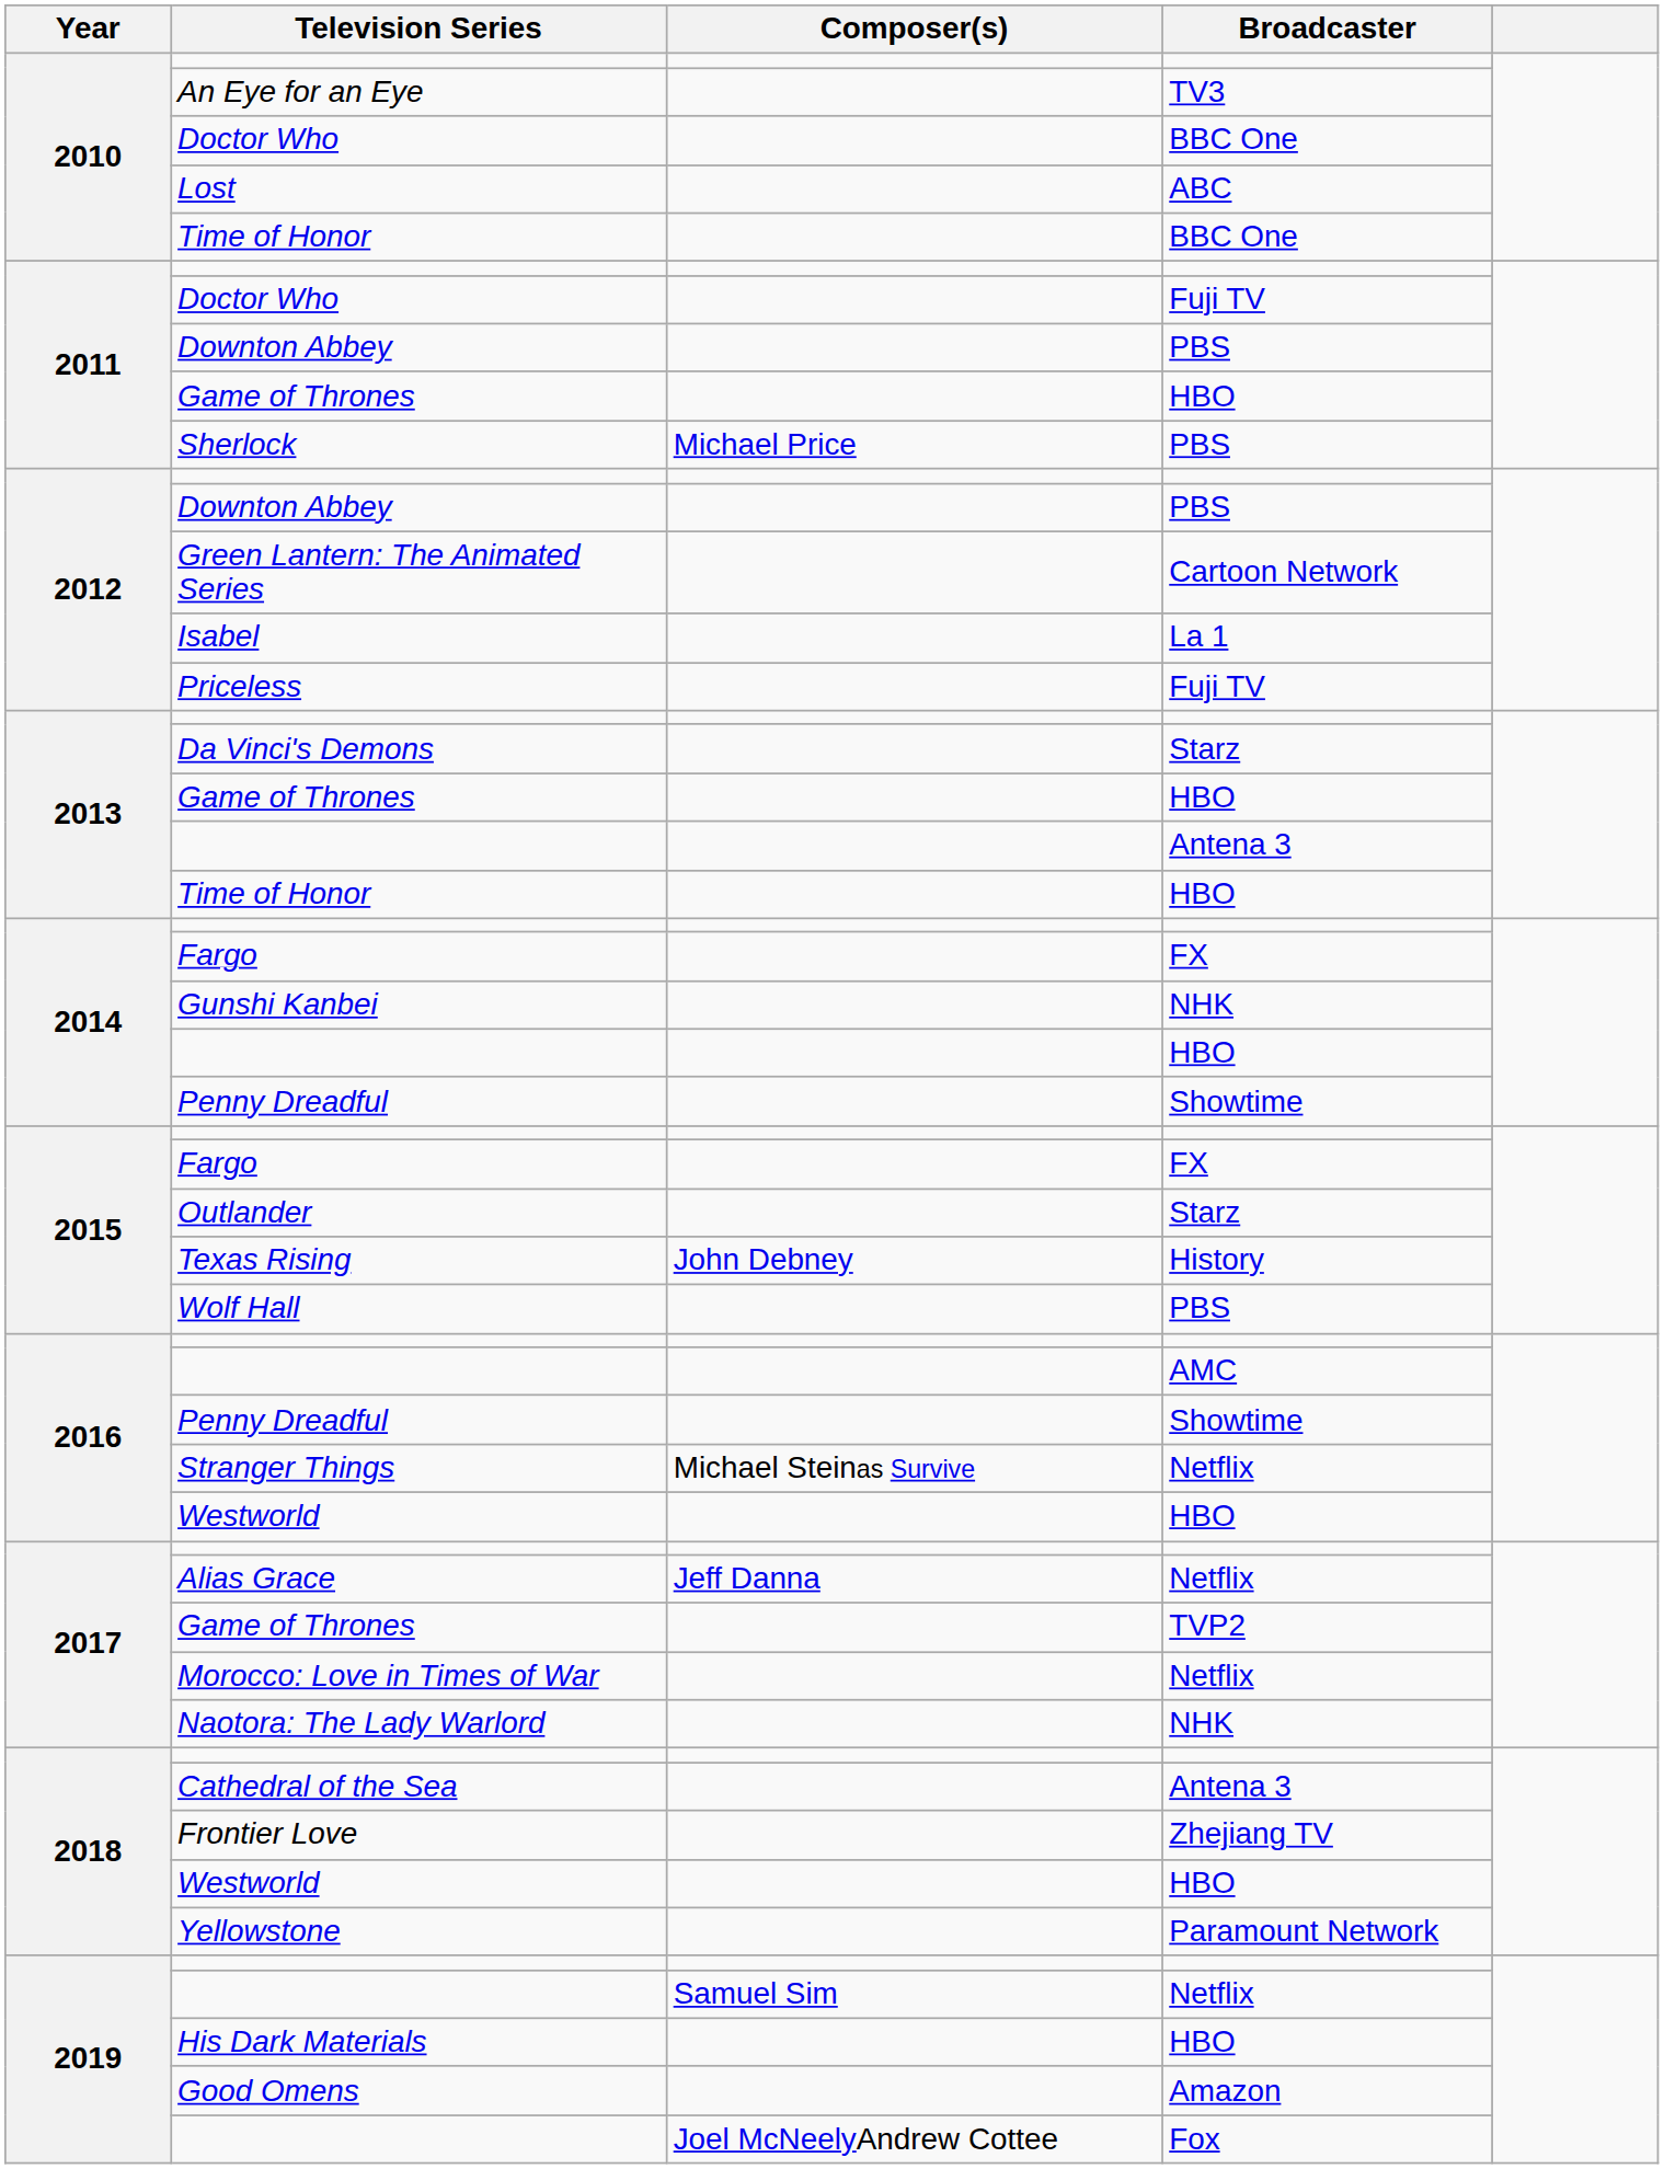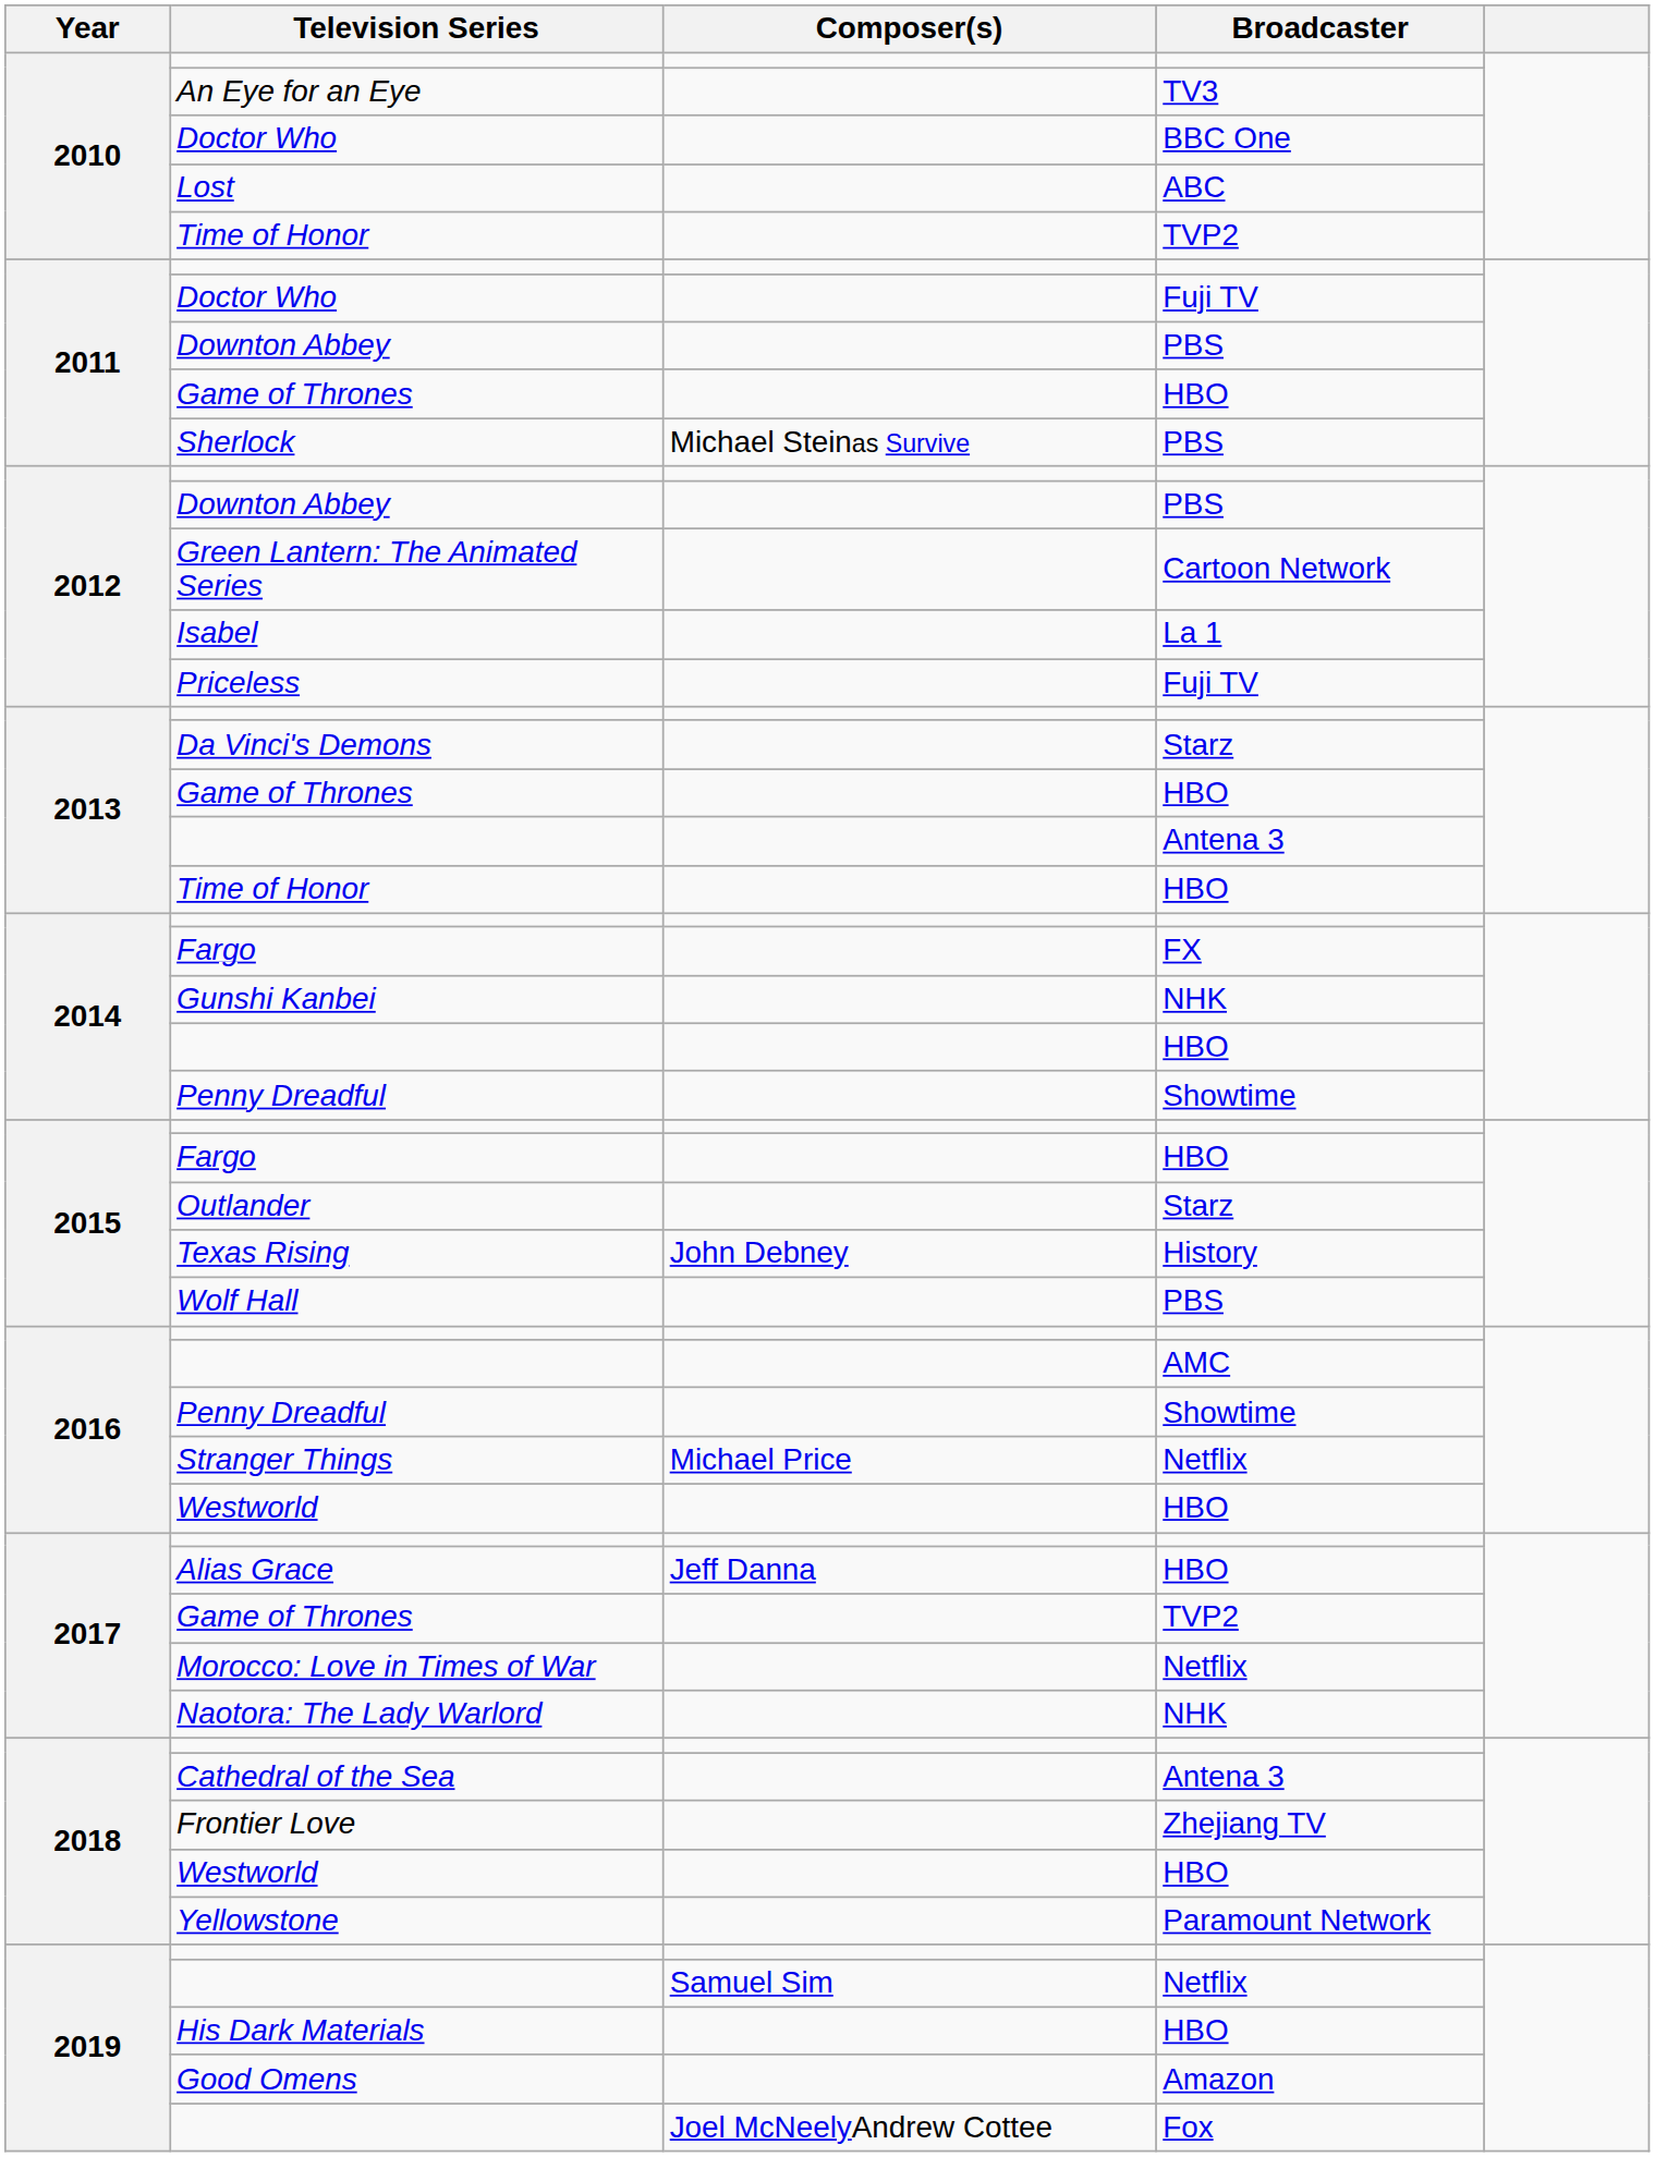 <table class="wikitable sortable">
 <tr>
 <th scope=col width="10%">Year</th>
 <th scope=col width="30%">Television Series</th>
 <th scope=col width="30%">Composer(s)</th>
 <th scope=col width="20%">Broadcaster</th>
 <th scope=col width="10%" class=unsortable></th>
 </tr>
 <tr>
 <th scope="rowgroup" rowspan="5">2010</th>
 <td></td>
 <td></td>
 <td></td>
 <td rowspan="5"></td>
 </tr>
 <tr>
 <td><em>An Eye for an Eye</em></td>
 <td></td>
 <td><a href='#'>TV3</a></td>
 </tr>
 <tr>
 <td><em><a href='#'>Doctor Who</a></em></td>
 <td></td>
 <td><a href='#'>BBC One</a></td>
 </tr>
 <tr>
 <td><em><a href='#'>Lost</a></em></td>
 <td></td>
 <td><a href='#'>ABC</a></td>
 </tr>
 <tr>
 <td><em><a href='#'>Time of Honor</a></em></td>
 <td></td>
-<td><a href='#'>BBC One</a></td>
+<td><a href='#'>TVP2</a></td>
 </tr>
 <tr>
 <th scope="rowgroup" rowspan="5">2011</th>
 <td></td>
 <td></td>
 <td></td>
 <td rowspan="5"></td>
 </tr>
 <tr>
 <td><em><a href='#'>Doctor Who</a></em></td>
 <td></td>
 <td><a href='#'>Fuji TV</a></td>
 </tr>
 <tr>
 <td><em><a href='#'>Downton Abbey</a></em></td>
 <td></td>
 <td><a href='#'>PBS</a></td>
 </tr>
 <tr>
 <td><em><a href='#'>Game of Thrones</a></em></td>
 <td></td>
 <td><a href='#'>HBO</a></td>
 </tr>
 <tr>
 <td><em><a href='#'>Sherlock</a></em></td>
-<td><a href='#'>Michael Price</a></td>
+<td>Michael Stein<small>as <a href='#'>Survive</a></small></td>
 <td><a href='#'>PBS</a></td>
 </tr>
 <tr>
 <th scope="rowgroup" rowspan="5">2012</th>
 <td></td>
 <td></td>
 <td></td>
 <td rowspan="5"></td>
 </tr>
 <tr>
 <td><em><a href='#'>Downton Abbey</a></em></td>
 <td></td>
 <td><a href='#'>PBS</a></td>
 </tr>
 <tr>
 <td><em><a href='#'>Green Lantern: The Animated Series</a></em></td>
 <td></td>
 <td><a href='#'>Cartoon Network</a></td>
 </tr>
 <tr>
 <td><em><a href='#'>Isabel</a></em></td>
 <td></td>
 <td><a href='#'>La 1</a></td>
 </tr>
 <tr>
 <td><em><a href='#'>Priceless</a></em></td>
 <td></td>
 <td><a href='#'>Fuji TV</a></td>
 </tr>
 <tr>
 <th scope="rowgroup" rowspan="5">2013</th>
 <td></td>
 <td></td>
 <td></td>
 <td rowspan="5"></td>
 </tr>
 <tr>
 <td><em><a href='#'>Da Vinci's Demons</a></em></td>
 <td></td>
 <td><a href='#'>Starz</a></td>
 </tr>
 <tr>
 <td><em><a href='#'>Game of Thrones</a></em></td>
 <td></td>
 <td><a href='#'>HBO</a></td>
 </tr>
 <tr>
 <td></td>
 <td></td>
 <td><a href='#'>Antena 3</a></td>
 </tr>
 <tr>
 <td><em><a href='#'>Time of Honor</a></em></td>
 <td></td>
 <td><a href='#'>HBO</a></td>
 </tr>
 <tr>
 <th scope="rowgroup" rowspan="5">2014</th>
 <td></td>
 <td></td>
 <td></td>
 <td rowspan="5"></td>
 </tr>
 <tr>
 <td><em><a href='#'>Fargo</a></em></td>
 <td></td>
 <td><a href='#'>FX</a></td>
 </tr>
 <tr>
 <td><em><a href='#'>Gunshi Kanbei</a></em></td>
 <td></td>
 <td><a href='#'>NHK</a></td>
 </tr>
 <tr>
 <td></td>
 <td></td>
 <td><a href='#'>HBO</a></td>
 </tr>
 <tr>
 <td><em><a href='#'>Penny Dreadful</a></em></td>
 <td></td>
 <td><a href='#'>Showtime</a></td>
 </tr>
 <tr>
 <th scope="rowgroup" rowspan="5">2015</th>
 <td></td>
 <td></td>
 <td></td>
 <td rowspan="5"></td>
 </tr>
 <tr>
 <td><em><a href='#'>Fargo</a></em></td>
 <td></td>
-<td><a href='#'>FX</a></td>
+<td><a href='#'>HBO</a></td>
 </tr>
 <tr>
 <td><em><a href='#'>Outlander</a></em></td>
 <td></td>
 <td><a href='#'>Starz</a></td>
 </tr>
 <tr>
 <td><em><a href='#'>Texas Rising</a></em></td>
 <td><a href='#'>John Debney</a></td>
 <td><a href='#'>History</a></td>
 </tr>
 <tr>
 <td><em><a href='#'>Wolf Hall</a></em></td>
 <td></td>
 <td><a href='#'>PBS</a></td>
 </tr>
 <tr>
 <th scope="rowgroup" rowspan="5">2016</th>
 <td></td>
 <td></td>
 <td></td>
 <td rowspan="5"></td>
 </tr>
 <tr>
 <td></td>
 <td></td>
 <td><a href='#'>AMC</a></td>
 </tr>
 <tr>
 <td><em><a href='#'>Penny Dreadful</a></em></td>
 <td></td>
 <td><a href='#'>Showtime</a></td>
 </tr>
 <tr>
 <td><em><a href='#'>Stranger Things</a></em></td>
-<td>Michael Stein<small>as <a href='#'>Survive</a></small></td>
+<td><a href='#'>Michael Price</a></td>
 <td><a href='#'>Netflix</a></td>
 </tr>
 <tr>
 <td><em><a href='#'>Westworld</a></em></td>
 <td></td>
 <td><a href='#'>HBO</a></td>
 </tr>
 <tr>
 <th scope="rowgroup" rowspan="5">2017</th>
 <td></td>
 <td></td>
 <td></td>
 <td rowspan="5"></td>
 </tr>
 <tr>
 <td><em><a href='#'>Alias Grace</a></em></td>
 <td><a href='#'>Jeff Danna</a></td>
-<td><a href='#'>Netflix</a></td>
+<td><a href='#'>HBO</a></td>
 </tr>
 <tr>
 <td><em><a href='#'>Game of Thrones</a></em></td>
 <td></td>
 <td><a href='#'>TVP2</a></td>
 </tr>
 <tr>
 <td><em><a href='#'>Morocco: Love in Times of War</a></em></td>
 <td></td>
 <td><a href='#'>Netflix</a></td>
 </tr>
 <tr>
 <td><em><a href='#'>Naotora: The Lady Warlord</a></em></td>
 <td></td>
 <td><a href='#'>NHK</a></td>
 </tr>
 <tr>
 <th scope="rowgroup" rowspan="5">2018</th>
 <td></td>
 <td></td>
 <td></td>
 <td rowspan="5"></td>
 </tr>
 <tr>
 <td><em><a href='#'>Cathedral of the Sea</a></em></td>
 <td></td>
 <td><a href='#'>Antena 3</a></td>
 </tr>
 <tr>
 <td><em>Frontier Love</em></td>
 <td></td>
 <td><a href='#'>Zhejiang TV</a></td>
 </tr>
 <tr>
 <td><em><a href='#'>Westworld</a></em></td>
 <td></td>
 <td><a href='#'>HBO</a></td>
 </tr>
 <tr>
 <td><em><a href='#'>Yellowstone</a></em></td>
 <td></td>
 <td><a href='#'>Paramount Network</a></td>
 </tr>
 <tr>
 <th scope="rowgroup" rowspan="5">2019</th>
 <td></td>
 <td></td>
 <td></td>
 <td rowspan="5"></td>
 </tr>
 <tr>
 <td></td>
 <td><a href='#'>Samuel Sim</a></td>
 <td><a href='#'>Netflix</a></td>
 </tr>
 <tr>
 <td><em><a href='#'>His Dark Materials</a></em></td>
 <td></td>
 <td><a href='#'>HBO</a></td>
 </tr>
 <tr>
 <td><em><a href='#'>Good Omens</a></em></td>
 <td></td>
 <td><a href='#'>Amazon</a></td>
 </tr>
 <tr>
 <td></td>
 <td><a href='#'>Joel McNeely</a>Andrew Cottee</td>
 <td><a href='#'>Fox</a></td>
 </tr>
 </table>
